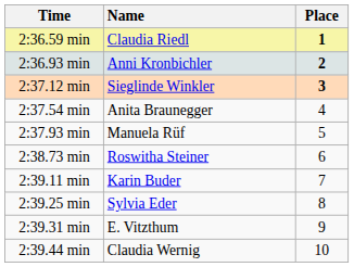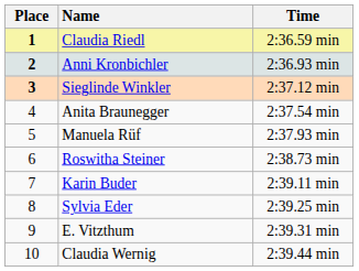 <table class="wikitable" style="text-align:center">
 <tr>
+<th width="50">Place</th>
+<th width="200" style="text-align:left">Name</th>
 <th width="100">Time</th>
-<th width="200" style="text-align:left">Name</th>
-<th width="50">Place</th>
 </tr>
 <tr bgcolor="#F7F6A8">
+<td><strong>1</strong></td>
+<td align="left"><a href='#'>Claudia Riedl</a></td>
 <td>2:36.59 min</td>
-<td align="left"><a href='#'>Claudia Riedl</a></td>
-<td><strong>1</strong></td>
 </tr>
 <tr bgcolor="#DCE5E5">
+<td><strong>2</strong></td>
+<td align="left"><a href='#'>Anni Kronbichler</a></td>
 <td>2:36.93 min</td>
-<td align="left"><a href='#'>Anni Kronbichler</a></td>
-<td><strong>2</strong></td>
 </tr>
 <tr bgcolor="#FFDAB9">
+<td><strong>3</strong></td>
+<td align="left"><a href='#'>Sieglinde Winkler</a></td>
 <td>2:37.12 min</td>
-<td align="left"><a href='#'>Sieglinde Winkler</a></td>
-<td><strong>3</strong></td>
 </tr>
 <tr>
+<td>4</td>
+<td align="left">Anita Braunegger</td>
 <td>2:37.54 min</td>
-<td align="left">Anita Braunegger</td>
-<td>4</td>
 </tr>
 <tr>
+<td>5</td>
+<td align="left">Manuela Rüf</td>
 <td>2:37.93 min</td>
-<td align="left">Manuela Rüf</td>
-<td>5</td>
 </tr>
 <tr>
+<td>6</td>
+<td align="left"><a href='#'>Roswitha Steiner</a></td>
 <td>2:38.73 min</td>
-<td align="left"><a href='#'>Roswitha Steiner</a></td>
-<td>6</td>
 </tr>
 <tr>
+<td>7</td>
+<td align="left"><a href='#'>Karin Buder</a></td>
 <td>2:39.11 min</td>
-<td align="left"><a href='#'>Karin Buder</a></td>
-<td>7</td>
 </tr>
 <tr>
+<td>8</td>
+<td align="left"><a href='#'>Sylvia Eder</a></td>
 <td>2:39.25 min</td>
-<td align="left"><a href='#'>Sylvia Eder</a></td>
-<td>8</td>
 </tr>
 <tr>
+<td>9</td>
+<td align="left">E. Vitzthum</td>
 <td>2:39.31 min</td>
-<td align="left">E. Vitzthum</td>
-<td>9</td>
 </tr>
 <tr>
+<td>10</td>
+<td align="left">Claudia Wernig</td>
 <td>2:39.44 min</td>
-<td align="left">Claudia Wernig</td>
-<td>10</td>
 </tr>
 </table>
